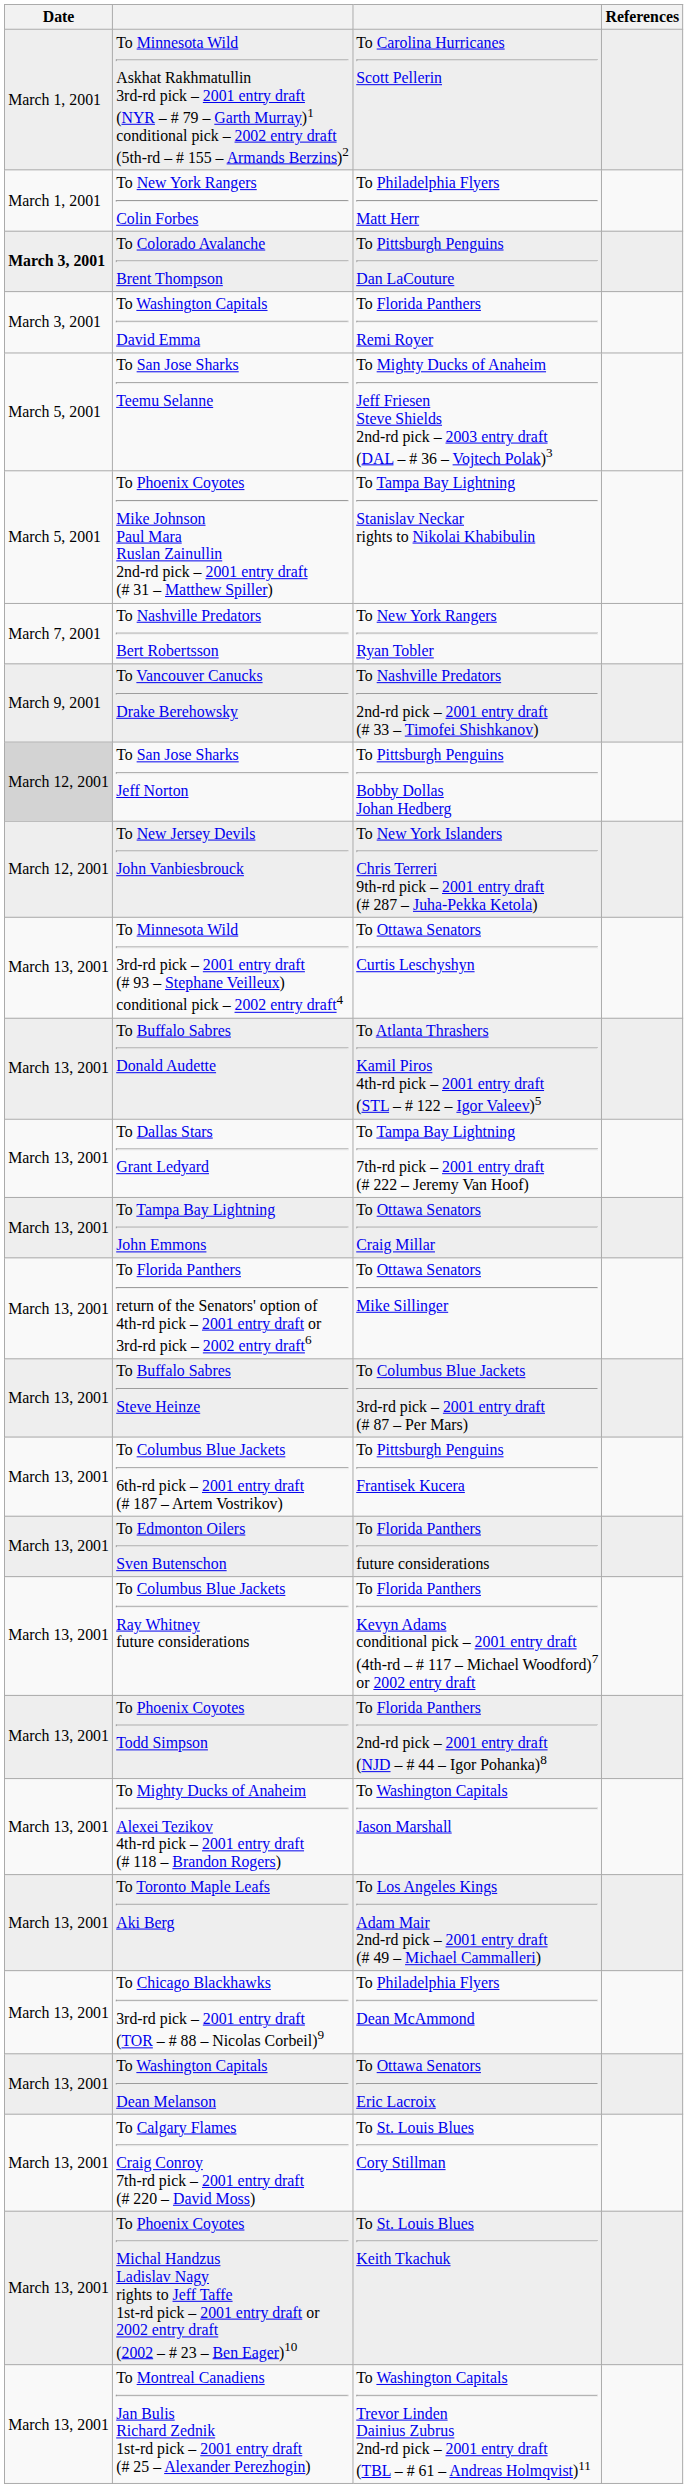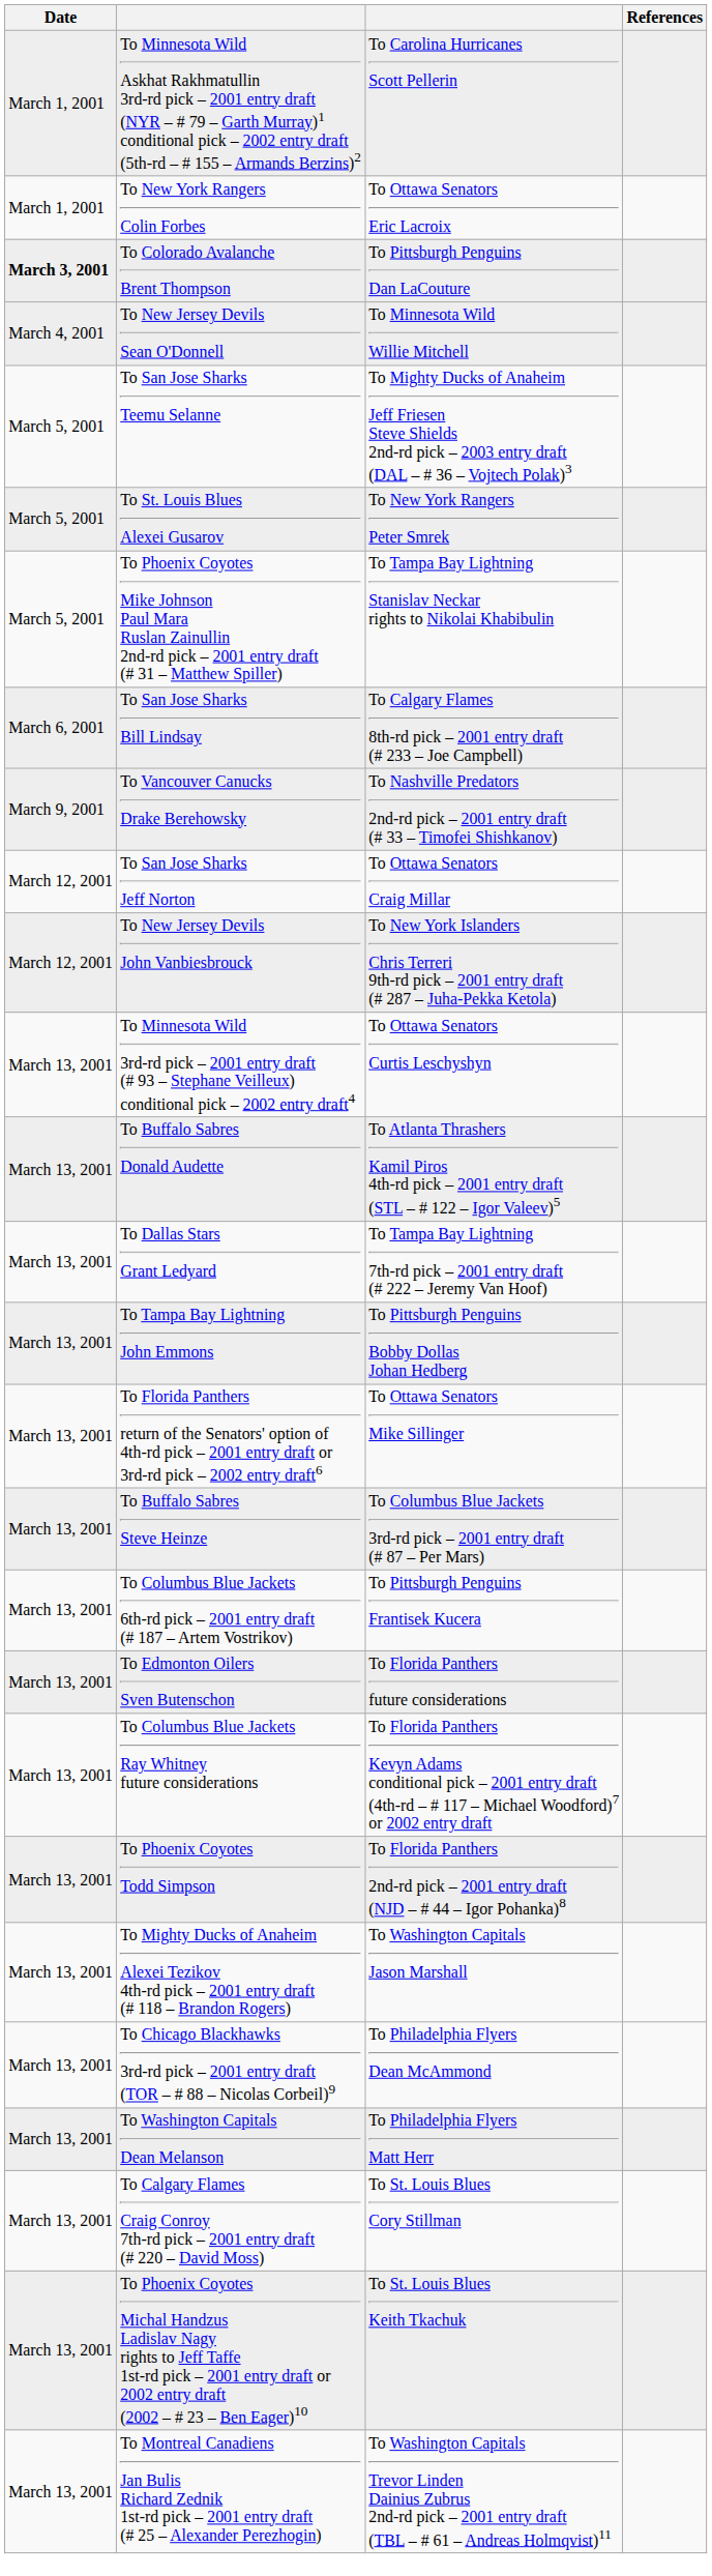 <table class="wikitable">
 <tr>
 <th>Date</th>
 <th></th>
 <th></th>
 <th>References</th>
 </tr>
 <tr bgcolor="#eeeeee">
 <td>March 1, 2001</td>
 <td valign="top">To <a href='#'>Minnesota Wild</a><hr>Askhat Rakhmatullin<br>3rd-rd pick – <a href='#'>2001 entry draft</a><br>(<a href='#'>NYR</a> – # 79 – <a href='#'>Garth Murray</a>)<sup>1</sup><br>conditional pick – <a href='#'>2002 entry draft</a><br>(5th-rd – # 155 – <a href='#'>Armands Berzins</a>)<sup>2</sup></td>
 <td valign="top">To <a href='#'>Carolina Hurricanes</a><hr><a href='#'>Scott Pellerin</a></td>
 <td></td>
 </tr>
 <tr>
 <td>March 1, 2001</td>
 <td valign="top">To <a href='#'>New York Rangers</a><hr><a href='#'>Colin Forbes</a></td>
-<td valign="top">To <a href='#'>Philadelphia Flyers</a><hr><a href='#'>Matt Herr</a></td>
+<td valign="top">To <a href='#'>Ottawa Senators</a><hr><a href='#'>Eric Lacroix</a></td>
 <td></td>
 </tr>
 <tr bgcolor="#eeeeee">
 <td><strong>March 3, 2001</strong></td>
 <td valign="top">To <a href='#'>Colorado Avalanche</a><hr><a href='#'>Brent Thompson</a></td>
 <td valign="top">To <a href='#'>Pittsburgh Penguins</a><hr><a href='#'>Dan LaCouture</a></td>
 <td></td>
 </tr>
-<tr>
-<td>March 3, 2001</td>
-<td valign="top">To <a href='#'>Washington Capitals</a><hr><a href='#'>David Emma</a></td>
-<td valign="top">To <a href='#'>Florida Panthers</a><hr><a href='#'>Remi Royer</a></td>
+<tr bgcolor="#eeeeee">
+<td>March 4, 2001</td>
+<td valign="top">To <a href='#'>New Jersey Devils</a><hr><a href='#'>Sean O'Donnell</a></td>
+<td valign="top">To <a href='#'>Minnesota Wild</a><hr><a href='#'>Willie Mitchell</a></td>
 <td></td>
 </tr>
 <tr>
 <td>March 5, 2001</td>
 <td valign="top">To <a href='#'>San Jose Sharks</a><hr><a href='#'>Teemu Selanne</a></td>
 <td valign="top">To <a href='#'>Mighty Ducks of Anaheim</a><hr><a href='#'>Jeff Friesen</a><br><a href='#'>Steve Shields</a><br>2nd-rd pick – <a href='#'>2003 entry draft</a><br>(<a href='#'>DAL</a> – # 36 – <a href='#'>Vojtech Polak</a>)<sup>3</sup></td>
 <td></td>
 </tr>
+<tr bgcolor="#eeeeee">
+<td>March 5, 2001</td>
+<td valign="top">To <a href='#'>St. Louis Blues</a><hr><a href='#'>Alexei Gusarov</a></td>
+<td valign="top">To <a href='#'>New York Rangers</a><hr><a href='#'>Peter Smrek</a></td>
+<td></td>
+</tr>
 <tr>
 <td>March 5, 2001</td>
 <td valign="top">To <a href='#'>Phoenix Coyotes</a><hr><a href='#'>Mike Johnson</a><br><a href='#'>Paul Mara</a><br><a href='#'>Ruslan Zainullin</a><br>2nd-rd pick – <a href='#'>2001 entry draft</a><br>(# 31 – <a href='#'>Matthew Spiller</a>)</td>
 <td valign="top">To <a href='#'>Tampa Bay Lightning</a><hr><a href='#'>Stanislav Neckar</a><br>rights to <a href='#'>Nikolai Khabibulin</a></td>
 <td></td>
 </tr>
-<tr>
-<td>March 7, 2001</td>
-<td valign="top">To <a href='#'>Nashville Predators</a><hr><a href='#'>Bert Robertsson</a></td>
-<td valign="top">To <a href='#'>New York Rangers</a><hr><a href='#'>Ryan Tobler</a></td>
+<tr bgcolor="#eeeeee">
+<td>March 6, 2001</td>
+<td valign="top">To <a href='#'>San Jose Sharks</a><hr><a href='#'>Bill Lindsay</a></td>
+<td valign="top">To <a href='#'>Calgary Flames</a><hr>8th-rd pick – <a href='#'>2001 entry draft</a><br>(# 233 – Joe Campbell)</td>
 <td></td>
 </tr>
 <tr bgcolor="#eeeeee">
 <td>March 9, 2001</td>
 <td valign="top">To <a href='#'>Vancouver Canucks</a><hr><a href='#'>Drake Berehowsky</a></td>
 <td valign="top">To <a href='#'>Nashville Predators</a><hr>2nd-rd pick – <a href='#'>2001 entry draft</a><br>(# 33 – <a href='#'>Timofei Shishkanov</a>)</td>
 <td></td>
 </tr>
 <tr>
-<td style="background: lightgrey;">March 12, 2001</td>
+<td>March 12, 2001</td>
 <td valign="top">To <a href='#'>San Jose Sharks</a><hr><a href='#'>Jeff Norton</a></td>
-<td valign="top">To <a href='#'>Pittsburgh Penguins</a><hr><a href='#'>Bobby Dollas</a><br><a href='#'>Johan Hedberg</a></td>
+<td valign="top">To <a href='#'>Ottawa Senators</a><hr><a href='#'>Craig Millar</a></td>
 <td></td>
 </tr>
 <tr bgcolor="#eeeeee">
 <td>March 12, 2001</td>
 <td valign="top">To <a href='#'>New Jersey Devils</a><hr><a href='#'>John Vanbiesbrouck</a></td>
 <td valign="top">To <a href='#'>New York Islanders</a><hr><a href='#'>Chris Terreri</a><br>9th-rd pick – <a href='#'>2001 entry draft</a><br>(# 287 – <a href='#'>Juha-Pekka Ketola</a>)</td>
 <td></td>
 </tr>
 <tr>
 <td>March 13, 2001</td>
 <td valign="top">To <a href='#'>Minnesota Wild</a><hr>3rd-rd pick – <a href='#'>2001 entry draft</a><br>(# 93 – <a href='#'>Stephane Veilleux</a>)<br>conditional pick – <a href='#'>2002 entry draft</a><sup>4</sup></td>
 <td valign="top">To <a href='#'>Ottawa Senators</a><hr><a href='#'>Curtis Leschyshyn</a></td>
 <td></td>
 </tr>
 <tr bgcolor="#eeeeee">
 <td>March 13, 2001</td>
 <td valign="top">To <a href='#'>Buffalo Sabres</a><hr><a href='#'>Donald Audette</a></td>
 <td valign="top">To <a href='#'>Atlanta Thrashers</a><hr><a href='#'>Kamil Piros</a><br>4th-rd pick – <a href='#'>2001 entry draft</a><br>(<a href='#'>STL</a> – # 122 – <a href='#'>Igor Valeev</a>)<sup>5</sup></td>
 <td></td>
 </tr>
 <tr>
 <td>March 13, 2001</td>
 <td valign="top">To <a href='#'>Dallas Stars</a><hr><a href='#'>Grant Ledyard</a></td>
 <td valign="top">To <a href='#'>Tampa Bay Lightning</a><hr>7th-rd pick – <a href='#'>2001 entry draft</a><br>(# 222 – Jeremy Van Hoof)</td>
 <td></td>
 </tr>
 <tr bgcolor="#eeeeee">
 <td>March 13, 2001</td>
 <td valign="top">To <a href='#'>Tampa Bay Lightning</a><hr><a href='#'>John Emmons</a></td>
-<td valign="top">To <a href='#'>Ottawa Senators</a><hr><a href='#'>Craig Millar</a></td>
+<td valign="top">To <a href='#'>Pittsburgh Penguins</a><hr><a href='#'>Bobby Dollas</a><br><a href='#'>Johan Hedberg</a></td>
 <td></td>
 </tr>
 <tr>
 <td>March 13, 2001</td>
 <td valign="top">To <a href='#'>Florida Panthers</a><hr>return of the Senators' option of<br>4th-rd pick – <a href='#'>2001 entry draft</a> or<br>3rd-rd pick – <a href='#'>2002 entry draft</a><sup>6</sup></td>
 <td valign="top">To <a href='#'>Ottawa Senators</a><hr><a href='#'>Mike Sillinger</a></td>
 <td></td>
 </tr>
 <tr bgcolor="#eeeeee">
 <td>March 13, 2001</td>
 <td valign="top">To <a href='#'>Buffalo Sabres</a><hr><a href='#'>Steve Heinze</a></td>
 <td valign="top">To <a href='#'>Columbus Blue Jackets</a><hr>3rd-rd pick – <a href='#'>2001 entry draft</a><br>(# 87 – Per Mars)</td>
 <td></td>
 </tr>
 <tr>
 <td>March 13, 2001</td>
 <td valign="top">To <a href='#'>Columbus Blue Jackets</a><hr>6th-rd pick – <a href='#'>2001 entry draft</a><br>(# 187 – Artem Vostrikov)</td>
 <td valign="top">To <a href='#'>Pittsburgh Penguins</a><hr><a href='#'>Frantisek Kucera</a></td>
 <td></td>
 </tr>
 <tr bgcolor="#eeeeee">
 <td>March 13, 2001</td>
 <td valign="top">To <a href='#'>Edmonton Oilers</a><hr><a href='#'>Sven Butenschon</a></td>
 <td valign="top">To <a href='#'>Florida Panthers</a><hr>future considerations</td>
 <td></td>
 </tr>
 <tr>
 <td>March 13, 2001</td>
 <td valign="top">To <a href='#'>Columbus Blue Jackets</a><hr><a href='#'>Ray Whitney</a><br>future considerations</td>
 <td valign="top">To <a href='#'>Florida Panthers</a><hr><a href='#'>Kevyn Adams</a><br>conditional pick – <a href='#'>2001 entry draft</a><br>(4th-rd – # 117 – Michael Woodford)<sup>7</sup><br>or <a href='#'>2002 entry draft</a></td>
 <td></td>
 </tr>
 <tr bgcolor="#eeeeee">
 <td>March 13, 2001</td>
 <td valign="top">To <a href='#'>Phoenix Coyotes</a><hr><a href='#'>Todd Simpson</a></td>
 <td valign="top">To <a href='#'>Florida Panthers</a><hr>2nd-rd pick – <a href='#'>2001 entry draft</a><br>(<a href='#'>NJD</a> – # 44 – Igor Pohanka)<sup>8</sup></td>
 <td></td>
 </tr>
 <tr>
 <td>March 13, 2001</td>
 <td valign="top">To <a href='#'>Mighty Ducks of Anaheim</a><hr><a href='#'>Alexei Tezikov</a><br>4th-rd pick – <a href='#'>2001 entry draft</a><br>(# 118 – <a href='#'>Brandon Rogers</a>)</td>
 <td valign="top">To <a href='#'>Washington Capitals</a><hr><a href='#'>Jason Marshall</a></td>
 <td></td>
 </tr>
-<tr bgcolor="#eeeeee">
-<td>March 13, 2001</td>
-<td valign="top">To <a href='#'>Toronto Maple Leafs</a><hr><a href='#'>Aki Berg</a></td>
-<td valign="top">To <a href='#'>Los Angeles Kings</a><hr><a href='#'>Adam Mair</a><br>2nd-rd pick – <a href='#'>2001 entry draft</a><br>(# 49 – <a href='#'>Michael Cammalleri</a>)</td>
-<td></td>
-</tr>
 <tr>
 <td>March 13, 2001</td>
 <td valign="top">To <a href='#'>Chicago Blackhawks</a><hr>3rd-rd pick – <a href='#'>2001 entry draft</a><br>(<a href='#'>TOR</a> – # 88 – Nicolas Corbeil)<sup>9</sup></td>
 <td valign="top">To <a href='#'>Philadelphia Flyers</a><hr><a href='#'>Dean McAmmond</a></td>
 <td></td>
 </tr>
 <tr bgcolor="#eeeeee">
 <td>March 13, 2001</td>
 <td valign="top">To <a href='#'>Washington Capitals</a><hr><a href='#'>Dean Melanson</a></td>
-<td valign="top">To <a href='#'>Ottawa Senators</a><hr><a href='#'>Eric Lacroix</a></td>
+<td valign="top">To <a href='#'>Philadelphia Flyers</a><hr><a href='#'>Matt Herr</a></td>
 <td></td>
 </tr>
 <tr>
 <td>March 13, 2001</td>
 <td valign="top">To <a href='#'>Calgary Flames</a><hr><a href='#'>Craig Conroy</a><br>7th-rd pick – <a href='#'>2001 entry draft</a><br>(# 220 – <a href='#'>David Moss</a>)</td>
 <td valign="top">To <a href='#'>St. Louis Blues</a><hr><a href='#'>Cory Stillman</a></td>
 <td></td>
 </tr>
 <tr bgcolor="#eeeeee">
 <td>March 13, 2001</td>
 <td valign="top">To <a href='#'>Phoenix Coyotes</a><hr><a href='#'>Michal Handzus</a><br><a href='#'>Ladislav Nagy</a><br>rights to <a href='#'>Jeff Taffe</a><br>1st-rd pick – <a href='#'>2001 entry draft</a> or<br><a href='#'>2002 entry draft</a><br>(<a href='#'>2002</a> – # 23 – <a href='#'>Ben Eager</a>)<sup>10</sup></td>
 <td valign="top">To <a href='#'>St. Louis Blues</a><hr><a href='#'>Keith Tkachuk</a></td>
 <td></td>
 </tr>
 <tr>
 <td>March 13, 2001</td>
 <td valign="top">To <a href='#'>Montreal Canadiens</a><hr><a href='#'>Jan Bulis</a><br><a href='#'>Richard Zednik</a><br>1st-rd pick – <a href='#'>2001 entry draft</a><br>(# 25 – <a href='#'>Alexander Perezhogin</a>)</td>
 <td valign="top">To <a href='#'>Washington Capitals</a><hr><a href='#'>Trevor Linden</a><br><a href='#'>Dainius Zubrus</a><br>2nd-rd pick – <a href='#'>2001 entry draft</a><br>(<a href='#'>TBL</a> – # 61 – <a href='#'>Andreas Holmqvist</a>)<sup>11</sup></td>
 <td></td>
 </tr>
 </table>
